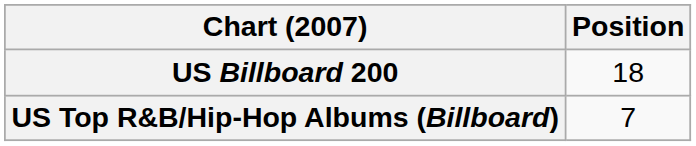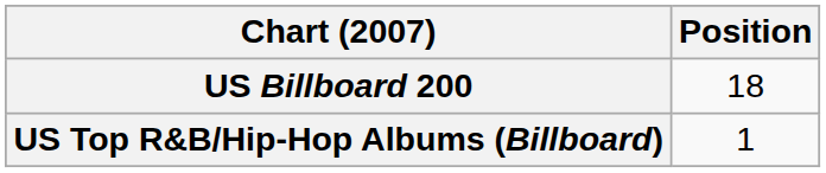 <table class="wikitable sortable plainrowheaders" style="text-align:center">
 <tr>
 <th scope="col">Chart (2007)</th>
 <th scope="col">Position</th>
 </tr>
 <tr>
 <th scope="row">US <em>Billboard</em> 200</th>
 <td>18</td>
 </tr>
 <tr>
 <th scope="row">US Top R&B/Hip-Hop Albums (<em>Billboard</em>)</th>
-<td>7</td>
+<td>1</td>
 </tr>
 </table>
